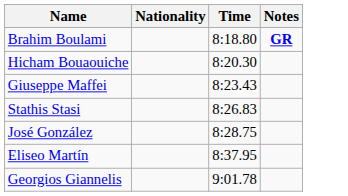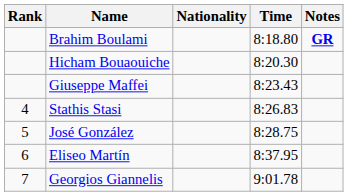 <table class="wikitable sortable" style="text-align:center">
 <tr>
+<th>Rank</th>
 <th>Name</th>
 <th>Nationality</th>
 <th>Time</th>
 <th>Notes</th>
 </tr>
 <tr>
+<td></td>
 <td align=left><a href='#'>Brahim Boulami</a></td>
 <td align=left></td>
 <td>8:18.80</td>
 <td><strong><a href='#'>GR</a></strong></td>
 </tr>
 <tr>
+<td></td>
 <td align=left><a href='#'>Hicham Bouaouiche</a></td>
 <td align=left></td>
 <td>8:20.30</td>
 <td></td>
 </tr>
 <tr>
+<td></td>
 <td align=left><a href='#'>Giuseppe Maffei</a></td>
 <td align=left></td>
 <td>8:23.43</td>
 <td></td>
 </tr>
 <tr>
+<td>4</td>
 <td align=left><a href='#'>Stathis Stasi</a></td>
 <td align=left></td>
 <td>8:26.83</td>
 <td></td>
 </tr>
 <tr>
+<td>5</td>
 <td align=left><a href='#'>José González</a></td>
 <td align=left></td>
 <td>8:28.75</td>
 <td></td>
 </tr>
 <tr>
+<td>6</td>
 <td align=left><a href='#'>Eliseo Martín</a></td>
 <td align=left></td>
 <td>8:37.95</td>
 <td></td>
 </tr>
 <tr>
+<td>7</td>
 <td align=left><a href='#'>Georgios Giannelis</a></td>
 <td align=left></td>
 <td>9:01.78</td>
 <td></td>
 </tr>
 </table>
